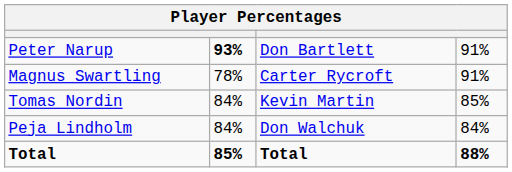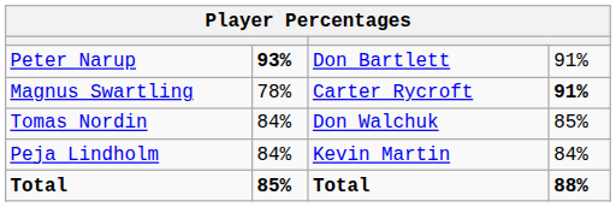 <table class="wikitable">
 <tr>
 <th colspan=4 width=400>Player Percentages</th>
 </tr>
 <tr>
 <th colspan=2 width=200></th>
 <th colspan=2 width=200></th>
 </tr>
 <tr>
 <td><a href='#'>Peter Narup</a></td>
 <td><strong>93%</strong></td>
 <td><a href='#'>Don Bartlett</a></td>
 <td>91%</td>
 </tr>
 <tr>
 <td><a href='#'>Magnus Swartling</a></td>
 <td>78%</td>
 <td><a href='#'>Carter Rycroft</a></td>
-<td>91%</td>
+<td><strong>91%</strong></td>
 </tr>
 <tr>
 <td><a href='#'>Tomas Nordin</a></td>
 <td>84%</td>
-<td><a href='#'>Kevin Martin</a></td>
+<td><a href='#'>Don Walchuk</a></td>
 <td>85%</td>
 </tr>
 <tr>
 <td><a href='#'>Peja Lindholm</a></td>
 <td>84%</td>
-<td><a href='#'>Don Walchuk</a></td>
+<td><a href='#'>Kevin Martin</a></td>
 <td>84%</td>
 </tr>
 <tr>
 <td><strong>Total</strong></td>
 <td><strong>85%</strong></td>
 <td><strong>Total</strong></td>
 <td><strong>88%</strong></td>
 </tr>
 </table>
